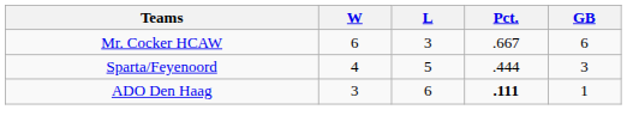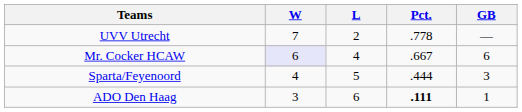 <table class="wikitable" width="40%" style="text-align:center;">
 <tr>
 <th width="30%">Teams</th>
 <th width="7%"><a href='#'>W</a></th>
 <th width="7%"><a href='#'>L</a></th>
 <th width="8%"><a href='#'>Pct.</a></th>
 <th width="7%"><a href='#'>GB</a></th>
 </tr>
 <tr>
+<td><a href='#'>UVV Utrecht</a></td>
+<td>7</td>
+<td>2</td>
+<td>.778</td>
+<td>—</td>
+</tr>
+<tr>
 <td><a href='#'>Mr. Cocker HCAW</a></td>
-<td>6</td>
-<td>3</td>
+<td style="background: lavender;">6</td>
+<td>4</td>
 <td>.667</td>
 <td>6</td>
 </tr>
 <tr>
 <td><a href='#'>Sparta/Feyenoord</a></td>
 <td>4</td>
 <td>5</td>
 <td>.444</td>
 <td>3</td>
 </tr>
 <tr>
 <td><a href='#'>ADO Den Haag</a></td>
 <td>3</td>
 <td>6</td>
 <td><strong>.111</strong></td>
 <td>1</td>
 </tr>
 </table>
